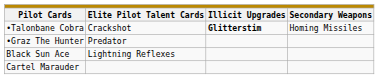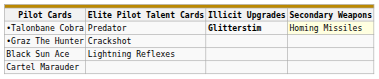 <table class="wikitable sortable">
 <tr style="background:#bb8800;">
 <td colspan="8"></td>
 </tr>
 <tr style="background:#f0f0f0;">
 <th>Pilot Cards</th>
 <th>Elite Pilot Talent Cards</th>
 <th>Illicit Upgrades</th>
 <th>Secondary Weapons</th>
 </tr>
 <tr>
 <td>•Talonbane Cobra</td>
-<td>Crackshot</td>
+<td>Predator</td>
 <td><strong>Glitterstim</strong></td>
-<td>Homing Missiles</td>
+<td style="background: lightyellow;">Homing Missiles</td>
 </tr>
 <tr>
 <td>•Graz The Hunter</td>
-<td>Predator</td>
+<td>Crackshot</td>
 <td></td>
 <td></td>
 </tr>
 <tr>
 <td>Black Sun Ace</td>
 <td>Lightning Reflexes</td>
 <td></td>
 <td></td>
 </tr>
 <tr>
 <td>Cartel Marauder</td>
 <td></td>
 <td></td>
 <td></td>
 </tr>
 </table>
